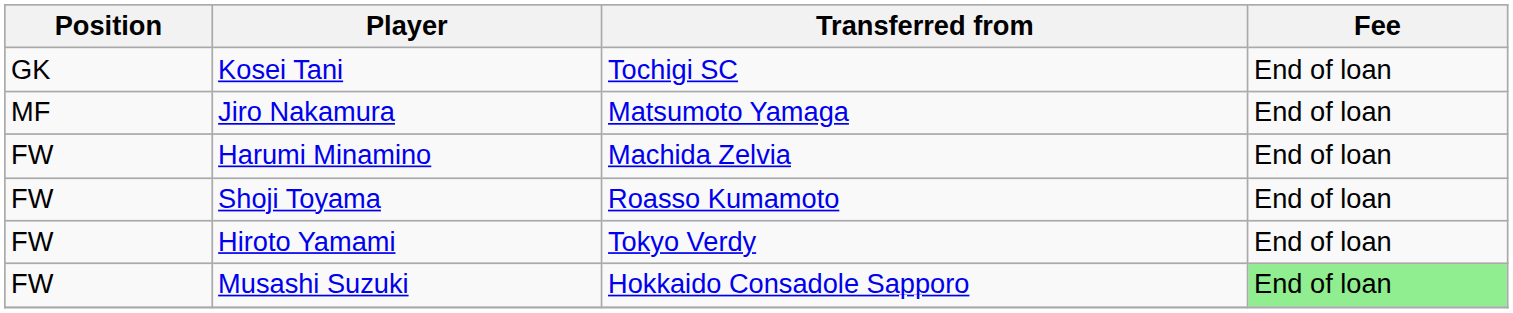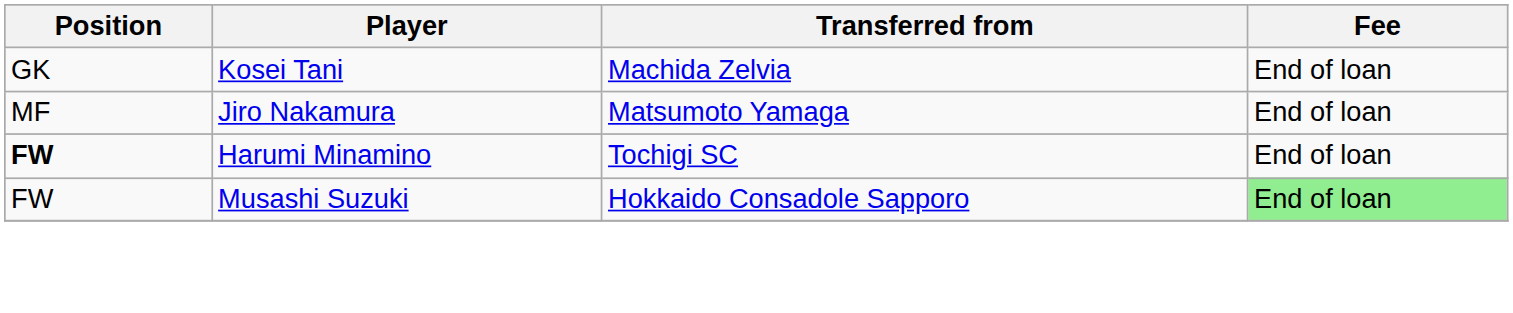 <table class="wikitable sortable" style="width:70%; text-align:center; font-size:100%; text-align:left;">
 <tr>
 <th>Position</th>
 <th>Player</th>
 <th>Transferred from</th>
 <th>Fee</th>
 </tr>
 <tr>
 <td>GK</td>
 <td> <a href='#'>Kosei Tani</a></td>
-<td> <a href='#'>Tochigi SC</a></td>
+<td> <a href='#'>Machida Zelvia</a></td>
 <td>End of loan</td>
 </tr>
 <tr>
 <td>MF</td>
 <td> <a href='#'>Jiro Nakamura</a></td>
 <td> <a href='#'>Matsumoto Yamaga</a></td>
 <td>End of loan</td>
 </tr>
 <tr>
-<td>FW</td>
+<td><strong>FW</strong></td>
 <td> <a href='#'>Harumi Minamino</a></td>
-<td> <a href='#'>Machida Zelvia</a></td>
-<td>End of loan</td>
-</tr>
-<tr>
-<td>FW</td>
-<td> <a href='#'>Shoji Toyama</a></td>
-<td> <a href='#'>Roasso Kumamoto</a></td>
-<td>End of loan </td>
-</tr>
-<tr>
-<td>FW</td>
-<td> <a href='#'>Hiroto Yamami</a></td>
-<td> <a href='#'>Tokyo Verdy</a></td>
+<td> <a href='#'>Tochigi SC</a></td>
 <td>End of loan</td>
 </tr>
 <tr>
 <td>FW</td>
 <td> <a href='#'>Musashi Suzuki</a></td>
 <td> <a href='#'>Hokkaido Consadole Sapporo</a></td>
 <td style="background: lightgreen;">End of loan</td>
 </tr>
 <tr>
 </tr>
 </table>
